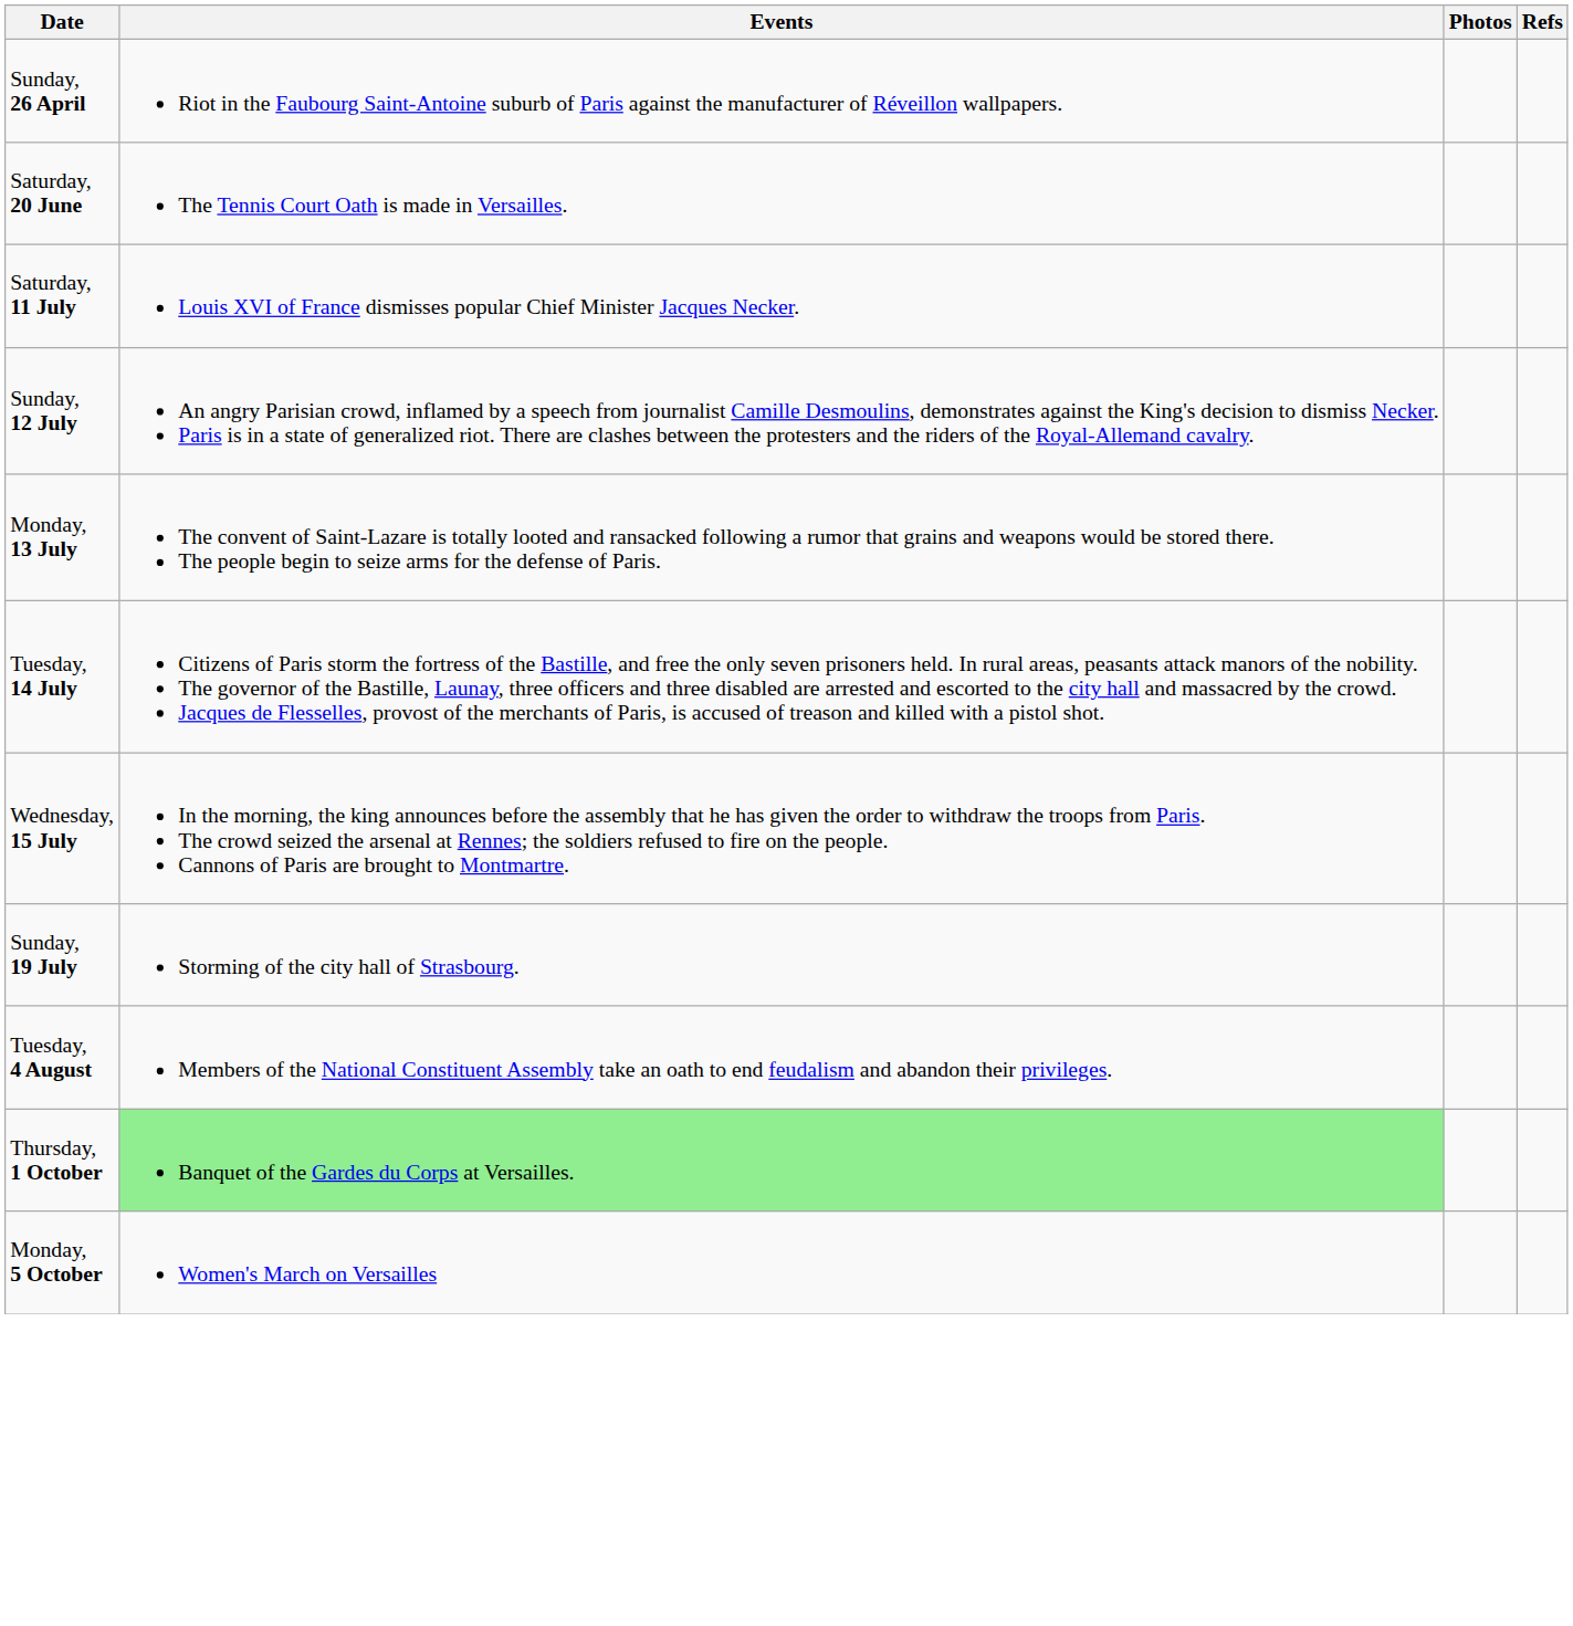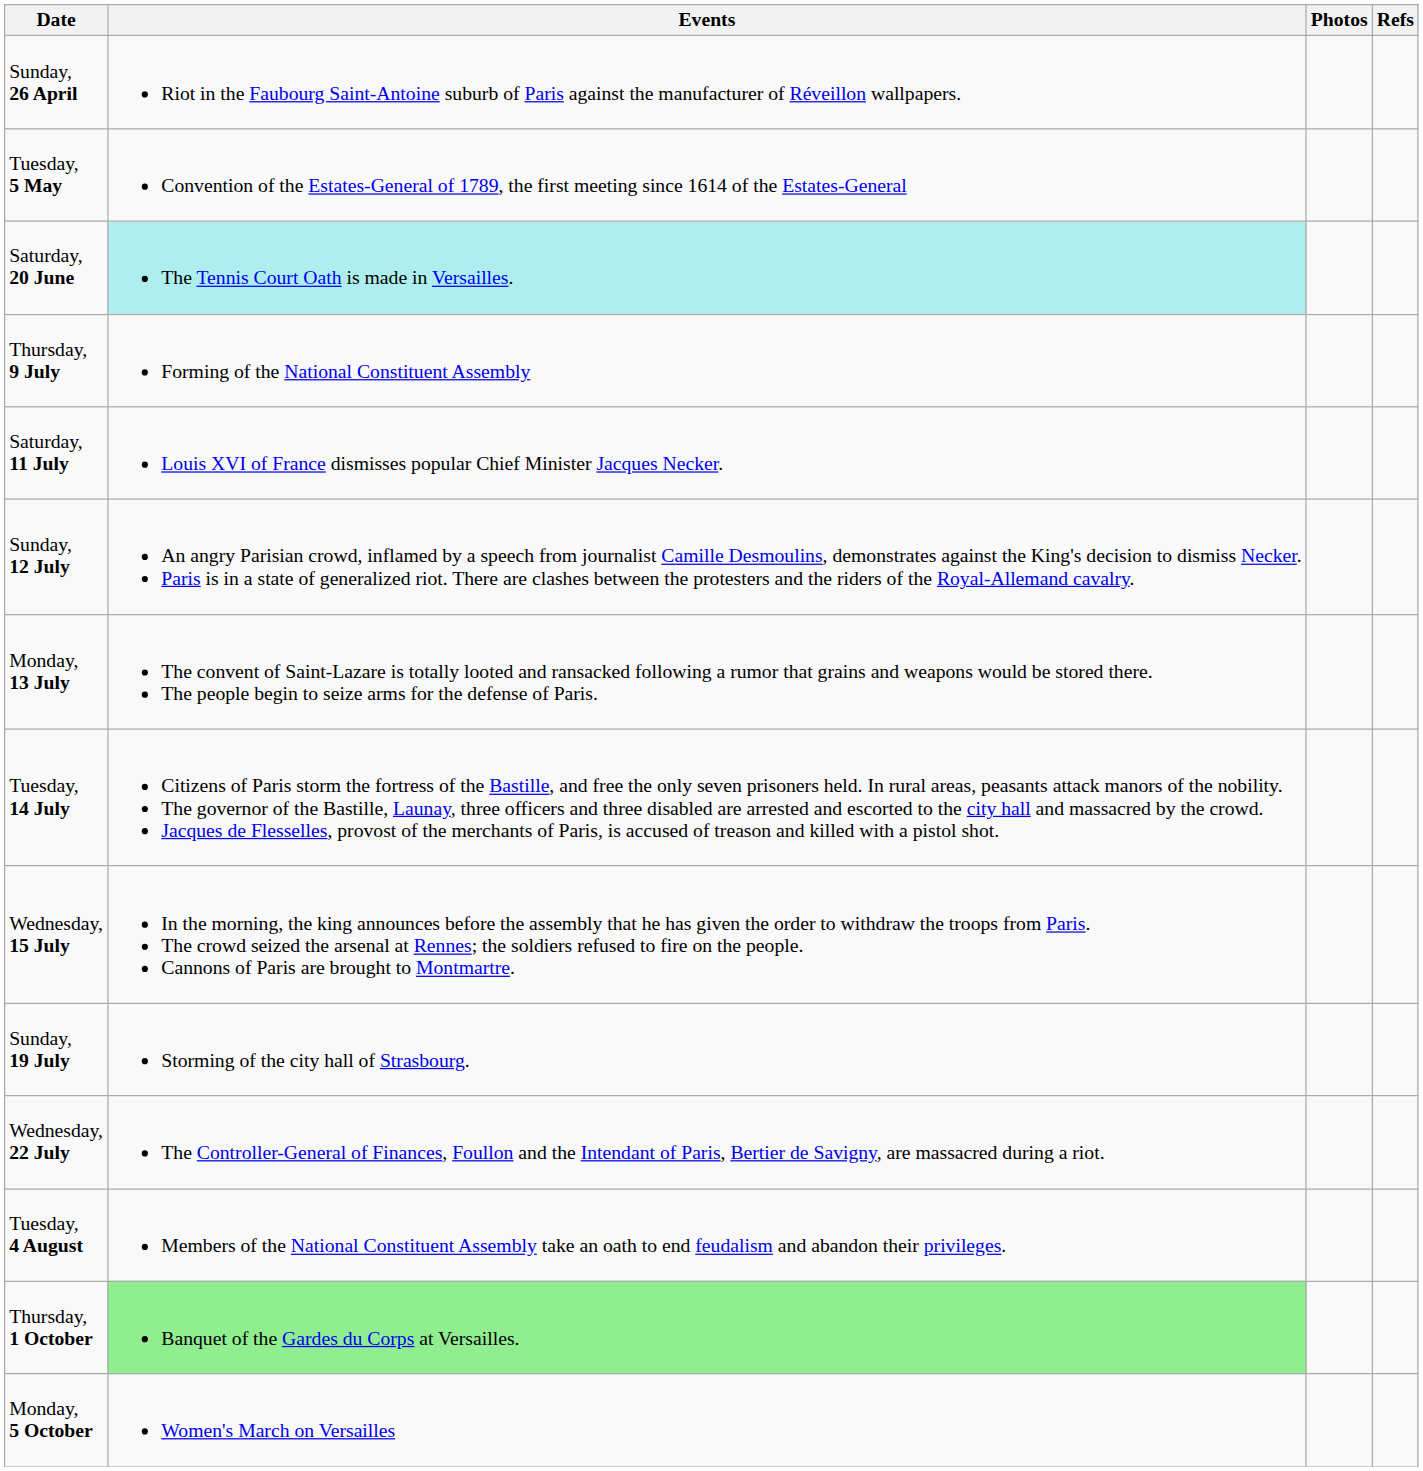 <table class="wikitable">
 <tr>
 <th>Date</th>
 <th>Events</th>
 <th>Photos</th>
 <th>Refs</th>
 </tr>
 <tr>
 <td>Sunday,<br> <strong>26 April</strong></td>
 <td><br><ul><li>Riot in the <a href='#'>Faubourg Saint-Antoine</a> suburb of <a href='#'>Paris</a> against the manufacturer of <a href='#'>Réveillon</a> wallpapers.</li></ul></td>
 <td></td>
 <td></td>
 </tr>
 <tr>
+<td>Tuesday,<br> <strong>5 May</strong></td>
+<td><br><ul><li>Convention of the <a href='#'>Estates-General of 1789</a>, the first meeting since 1614 of the <a href='#'>Estates-General</a></li></ul></td>
+<td></td>
+<td></td>
+</tr>
+<tr>
 <td>Saturday,<br> <strong>20 June</strong></td>
-<td><br><ul><li>The <a href='#'>Tennis Court Oath</a> is made in <a href='#'>Versailles</a>.</li></ul></td>
+<td style="background: paleturquoise;"><br><ul><li>The <a href='#'>Tennis Court Oath</a> is made in <a href='#'>Versailles</a>.</li></ul></td>
+<td></td>
+<td></td>
+</tr>
+<tr>
+<td>Thursday,<br> <strong>9 July</strong></td>
+<td><br><ul><li>Forming of the <a href='#'>National Constituent Assembly</a></li></ul></td>
 <td></td>
 <td></td>
 </tr>
 <tr>
 <td>Saturday,<br> <strong>11 July</strong></td>
 <td><br><ul><li><a href='#'>Louis XVI of France</a> dismisses popular Chief Minister <a href='#'>Jacques Necker</a>.</li></ul></td>
 <td></td>
 <td></td>
 </tr>
 <tr>
 <td>Sunday,<br> <strong>12 July</strong></td>
 <td><br><ul><li>An angry Parisian crowd, inflamed by a speech from journalist <a href='#'>Camille Desmoulins</a>, demonstrates against the King's decision to dismiss <a href='#'>Necker</a>.</li><li><a href='#'>Paris</a> is in a state of generalized riot. There are clashes between the protesters and the riders of the <a href='#'>Royal-Allemand cavalry</a>.</li></ul></td>
 <td></td>
 <td></td>
 </tr>
 <tr>
 <td>Monday,<br> <strong>13 July</strong></td>
 <td><br><ul><li>The convent of Saint-Lazare is totally looted and ransacked following a rumor that grains and weapons would be stored there.</li><li>The people begin to seize arms for the defense of Paris.</li></ul></td>
 <td></td>
 <td></td>
 </tr>
 <tr>
 <td>Tuesday,<br> <strong>14 July</strong></td>
 <td><br><ul><li>Citizens of Paris storm the fortress of the <a href='#'>Bastille</a>, and free the only seven prisoners held. In rural areas, peasants attack manors of the nobility.</li><li>The governor of the Bastille, <a href='#'>Launay</a>, three officers and three disabled are arrested and escorted to the <a href='#'>city hall</a> and massacred by the crowd.</li><li><a href='#'>Jacques de Flesselles</a>, provost of the merchants of Paris, is accused of treason and killed with a pistol shot.</li></ul></td>
 <td></td>
 <td></td>
 </tr>
 <tr>
 <td>Wednesday,<br> <strong>15 July</strong></td>
 <td><br><ul><li>In the morning, the king announces before the assembly that he has given the order to withdraw the troops from <a href='#'>Paris</a>.</li><li>The crowd seized the arsenal at <a href='#'>Rennes</a>; the soldiers refused to fire on the people.</li><li>Cannons of Paris are brought to <a href='#'>Montmartre</a>.</li></ul></td>
 <td></td>
 <td></td>
 </tr>
 <tr>
 <td>Sunday,<br> <strong>19 July</strong></td>
 <td><br><ul><li>Storming of the city hall of <a href='#'>Strasbourg</a>.</li></ul></td>
 <td></td>
 <td></td>
 </tr>
 <tr>
+<td>Wednesday,<br> <strong>22 July</strong></td>
+<td><br><ul><li>The <a href='#'>Controller-General of Finances</a>, <a href='#'>Foullon</a> and the <a href='#'>Intendant of Paris</a>, <a href='#'>Bertier de Savigny</a>, are massacred during a riot.</li></ul></td>
+<td></td>
+<td></td>
+</tr>
+<tr>
 <td>Tuesday,<br> <strong>4 August</strong></td>
 <td><br><ul><li>Members of the <a href='#'>National Constituent Assembly</a> take an oath to end <a href='#'>feudalism</a> and abandon their <a href='#'>privileges</a>.</li></ul></td>
 <td></td>
 <td></td>
 </tr>
 <tr>
 <td>Thursday,<br> <strong>1 October</strong></td>
 <td style="background: lightgreen;"><br><ul><li>Banquet of the <a href='#'>Gardes du Corps</a> at Versailles.</li></ul></td>
 <td></td>
 <td></td>
 </tr>
 <tr>
 <td>Monday,<br> <strong>5 October</strong></td>
 <td><br><ul><li><a href='#'>Women's March on Versailles</a></li></ul></td>
 <td></td>
 <td></td>
 </tr>
 </table>
